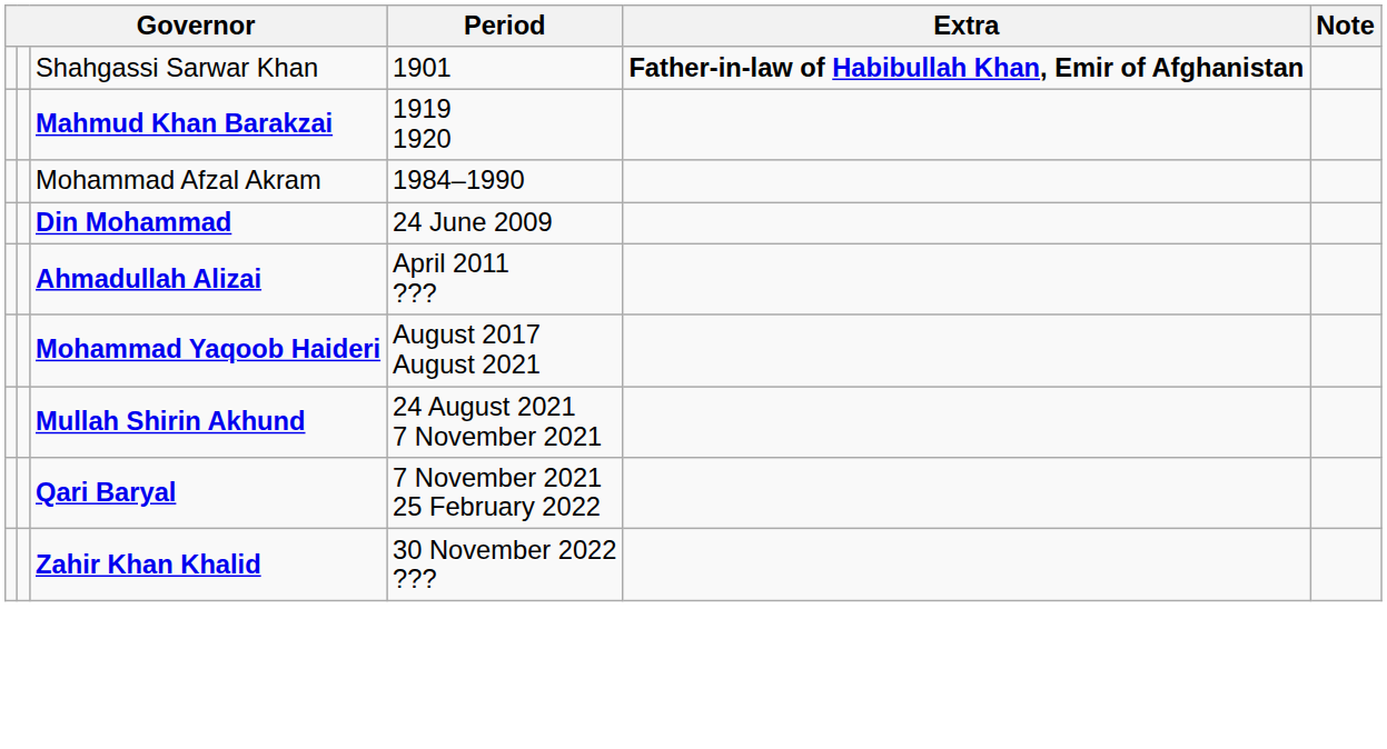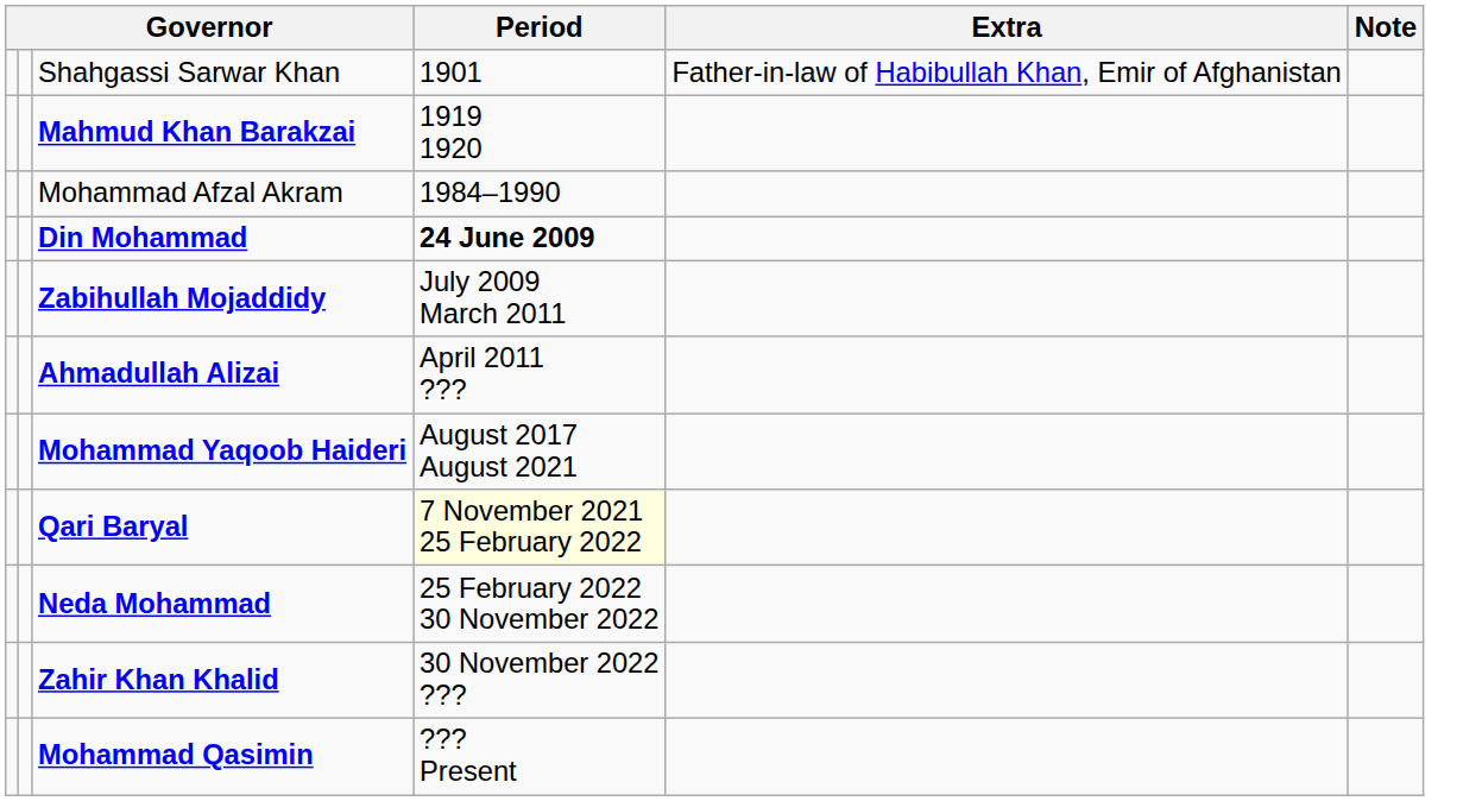 <table class="wikitable">
 <tr>
 <th colspan="3">Governor</th>
 <th>Period</th>
 <th>Extra</th>
 <th>Note</th>
 </tr>
 <tr>
 <td></td>
 <td></td>
 <td>Shahgassi Sarwar Khan</td>
 <td>1901</td>
-<td><strong>Father-in-law of <a href='#'>Habibullah Khan</a>, Emir of Afghanistan</strong></td>
+<td>Father-in-law of <a href='#'>Habibullah Khan</a>, Emir of Afghanistan</td>
 <td></td>
 </tr>
 <tr>
 <td></td>
 <td></td>
 <td><strong><a href='#'>Mahmud Khan Barakzai</a></strong></td>
 <td>1919<br>1920</td>
 <td></td>
 <td></td>
 </tr>
 <tr>
 <td></td>
 <td></td>
 <td>Mohammad Afzal Akram</td>
 <td>1984–1990</td>
 <td></td>
 <td></td>
 </tr>
 <tr>
 <td></td>
 <td></td>
 <td><strong><a href='#'>Din Mohammad</a></strong></td>
-<td>24 June 2009</td>
+<td><strong>24 June 2009</strong></td>
+<td></td>
+<td></td>
+</tr>
+<tr>
+<td></td>
+<td></td>
+<td><strong><a href='#'>Zabihullah Mojaddidy</a></strong></td>
+<td>July 2009<br>March 2011</td>
 <td></td>
 <td></td>
 </tr>
 <tr>
 <td></td>
 <td></td>
 <td><strong><a href='#'>Ahmadullah Alizai</a></strong></td>
 <td>April 2011<br> ???</td>
 <td></td>
 <td></td>
 </tr>
 <tr>
 <td></td>
 <td></td>
 <td><strong><a href='#'>Mohammad Yaqoob Haideri</a></strong></td>
 <td>August 2017<br> August 2021</td>
 <td></td>
 <td></td>
 </tr>
 <tr>
 <td></td>
 <td></td>
-<td><strong><a href='#'>Mullah Shirin Akhund</a></strong></td>
-<td>24 August 2021<br> 7 November 2021</td>
+<td><strong><a href='#'>Qari Baryal</a></strong></td>
+<td style="background: lightyellow;">7 November 2021<br> 25 February 2022</td>
 <td></td>
 <td></td>
 </tr>
 <tr>
 <td></td>
 <td></td>
-<td><strong><a href='#'>Qari Baryal</a></strong></td>
-<td>7 November 2021<br> 25 February 2022</td>
+<td><strong><a href='#'>Neda Mohammad</a></strong></td>
+<td>25 February 2022<br> 30 November 2022</td>
 <td></td>
 <td></td>
 </tr>
 <tr>
 <td></td>
 <td></td>
 <td><strong><a href='#'>Zahir Khan Khalid</a></strong></td>
 <td>30 November 2022<br> ???</td>
 <td></td>
 <td></td>
 </tr>
+<tr>
+<td></td>
+<td></td>
+<td><strong><a href='#'>Mohammad Qasimin</a></strong></td>
+<td>???<br> Present</td>
+<td></td>
+<td></td>
+</tr>
 </table>
